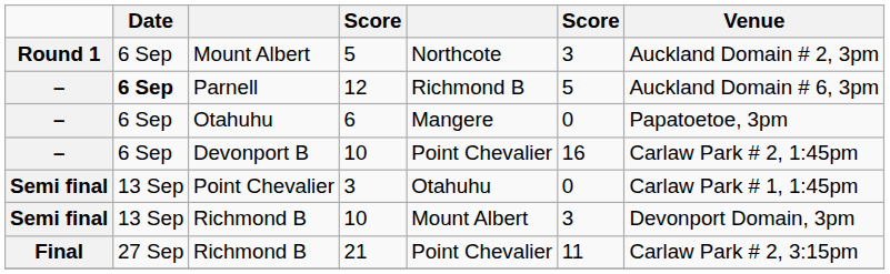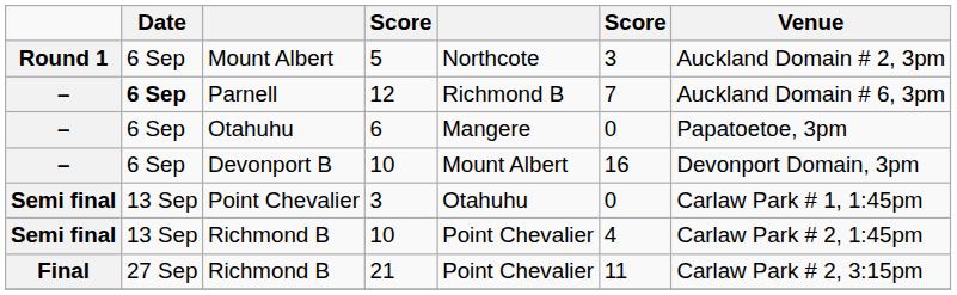 <table class="wikitable mw-collapsible">
 <tr>
 <td></td>
 <th scope="col">Date</th>
 <th scope="col"></th>
 <th scope="col">Score</th>
 <th scope="col"></th>
 <th scope="col">Score</th>
 <th scope="col">Venue</th>
 </tr>
 <tr>
 <th scope="row">Round 1</th>
 <td>6 Sep </td>
 <td>Mount Albert</td>
 <td>5</td>
 <td>Northcote</td>
 <td>3</td>
 <td>Auckland Domain # 2, 3pm</td>
 </tr>
 <tr>
 <th scope="row">–</th>
 <td><strong>6 Sep</strong></td>
 <td>Parnell</td>
 <td>12</td>
 <td>Richmond B</td>
-<td>5</td>
+<td>7</td>
 <td>Auckland Domain # 6, 3pm</td>
 </tr>
 <tr>
 <th scope="row">–</th>
 <td>6 Sep</td>
 <td>Otahuhu</td>
 <td>6</td>
 <td>Mangere</td>
 <td>0</td>
 <td>Papatoetoe, 3pm</td>
 </tr>
 <tr>
 <th scope="row">–</th>
 <td>6 Sep</td>
 <td>Devonport B</td>
 <td>10</td>
-<td>Point Chevalier</td>
+<td>Mount Albert</td>
 <td>16</td>
-<td>Carlaw Park # 2, 1:45pm</td>
+<td>Devonport Domain, 3pm</td>
 </tr>
 <tr>
 <th scope="row">Semi final</th>
 <td>13 Sep </td>
 <td>Point Chevalier</td>
 <td>3</td>
 <td>Otahuhu</td>
 <td>0</td>
 <td>Carlaw Park # 1, 1:45pm</td>
 </tr>
 <tr>
 <th scope="row">Semi final</th>
 <td>13 Sep</td>
 <td>Richmond B</td>
 <td>10</td>
-<td>Mount Albert</td>
-<td>3</td>
-<td>Devonport Domain, 3pm</td>
+<td>Point Chevalier</td>
+<td>4</td>
+<td>Carlaw Park # 2, 1:45pm</td>
 </tr>
 <tr>
 <th scope="row">Final</th>
 <td>27 Sep </td>
 <td>Richmond B</td>
 <td>21</td>
 <td>Point Chevalier</td>
 <td>11</td>
 <td>Carlaw Park # 2, 3:15pm</td>
 </tr>
 <tr>
 </tr>
 </table>
